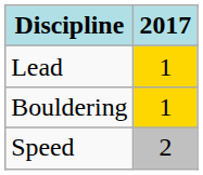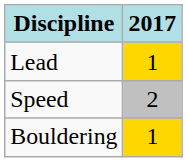 <table class="wikitable" style="text-align:center">
 <tr>
 <th style="background:#b0e0e6">Discipline</th>
 <th style="background:#b0e0e6">2017</th>
 </tr>
 <tr>
 <td align="left">Lead</td>
 <td style="background:gold">1</td>
 </tr>
 <tr>
+<td align="left">Speed</td>
+<td style="background:silver">2</td>
+</tr>
+<tr>
 <td align="left">Bouldering</td>
 <td style="background:gold">1</td>
 </tr>
-<tr>
-<td align="left">Speed</td>
-<td style="background:silver">2</td>
-</tr>
 </table>
